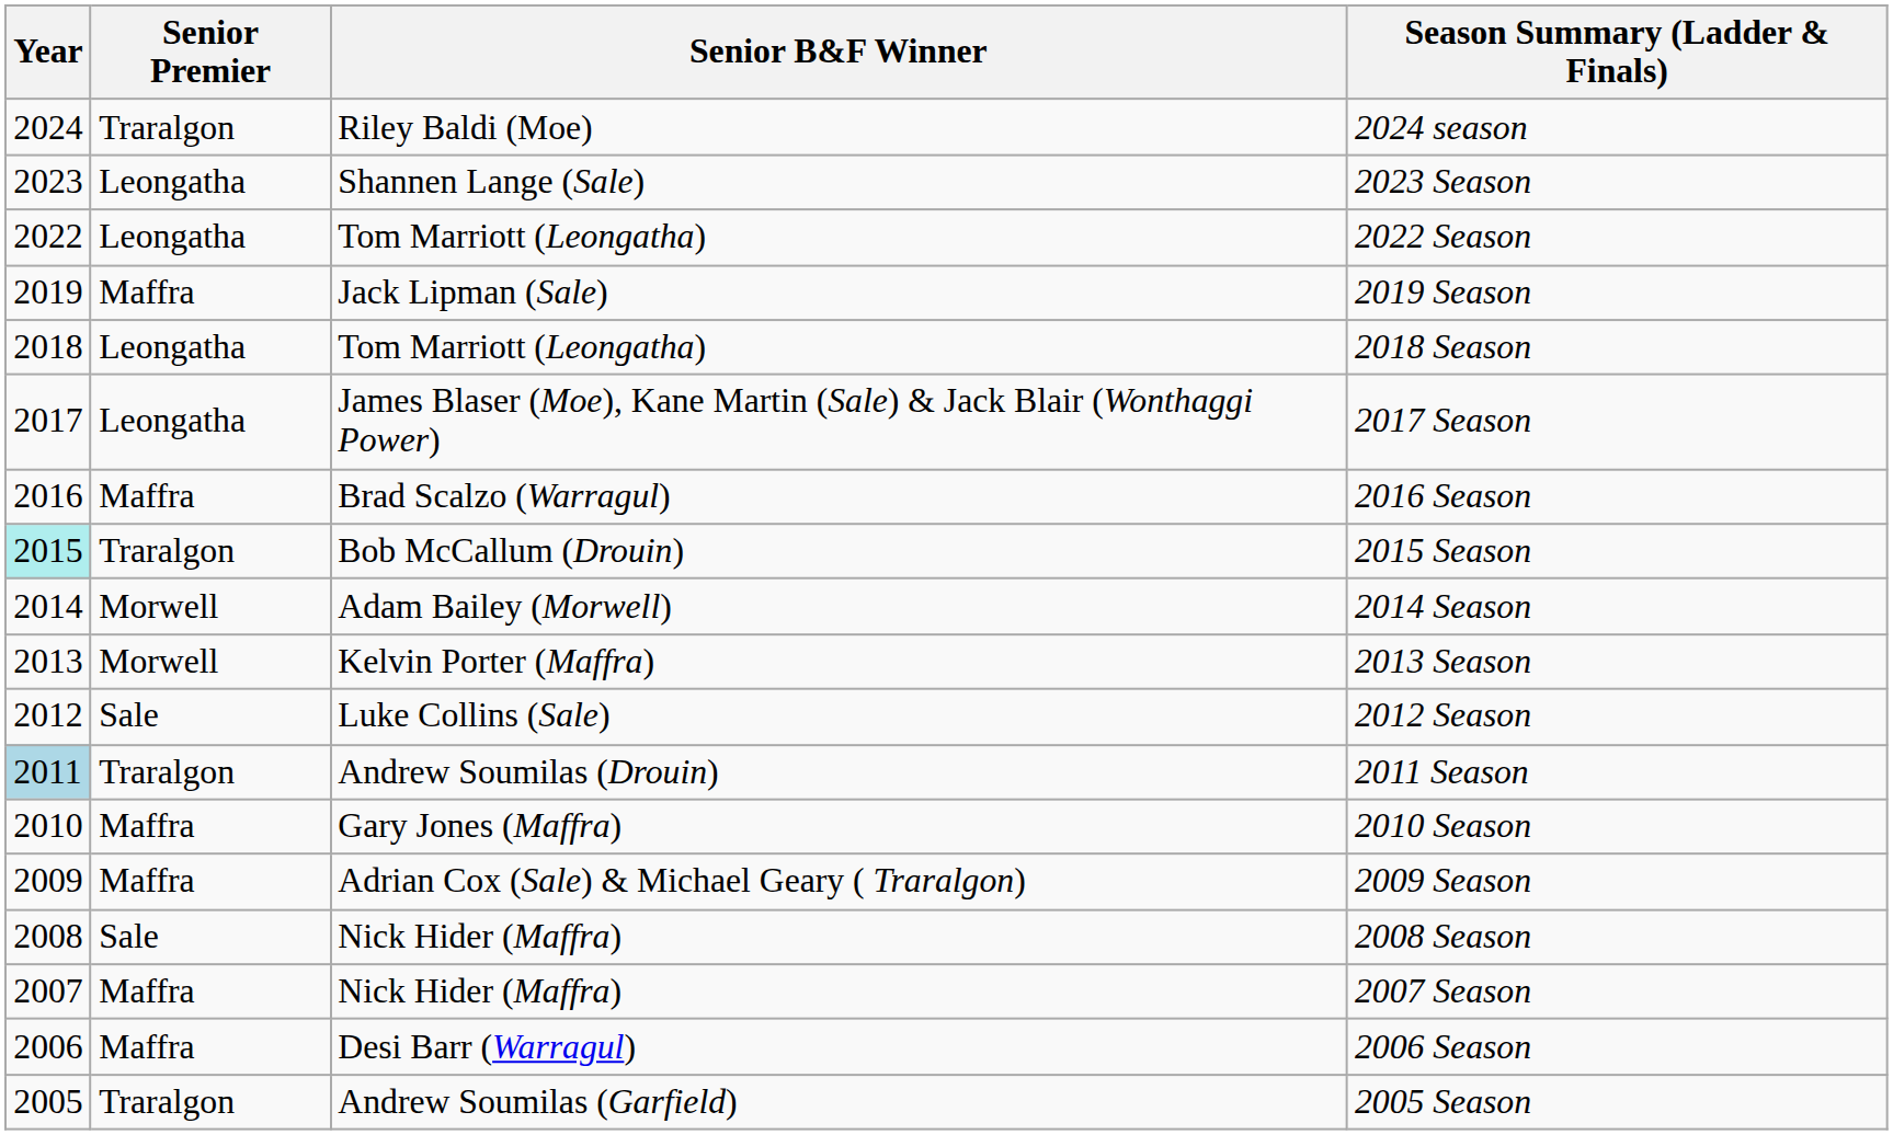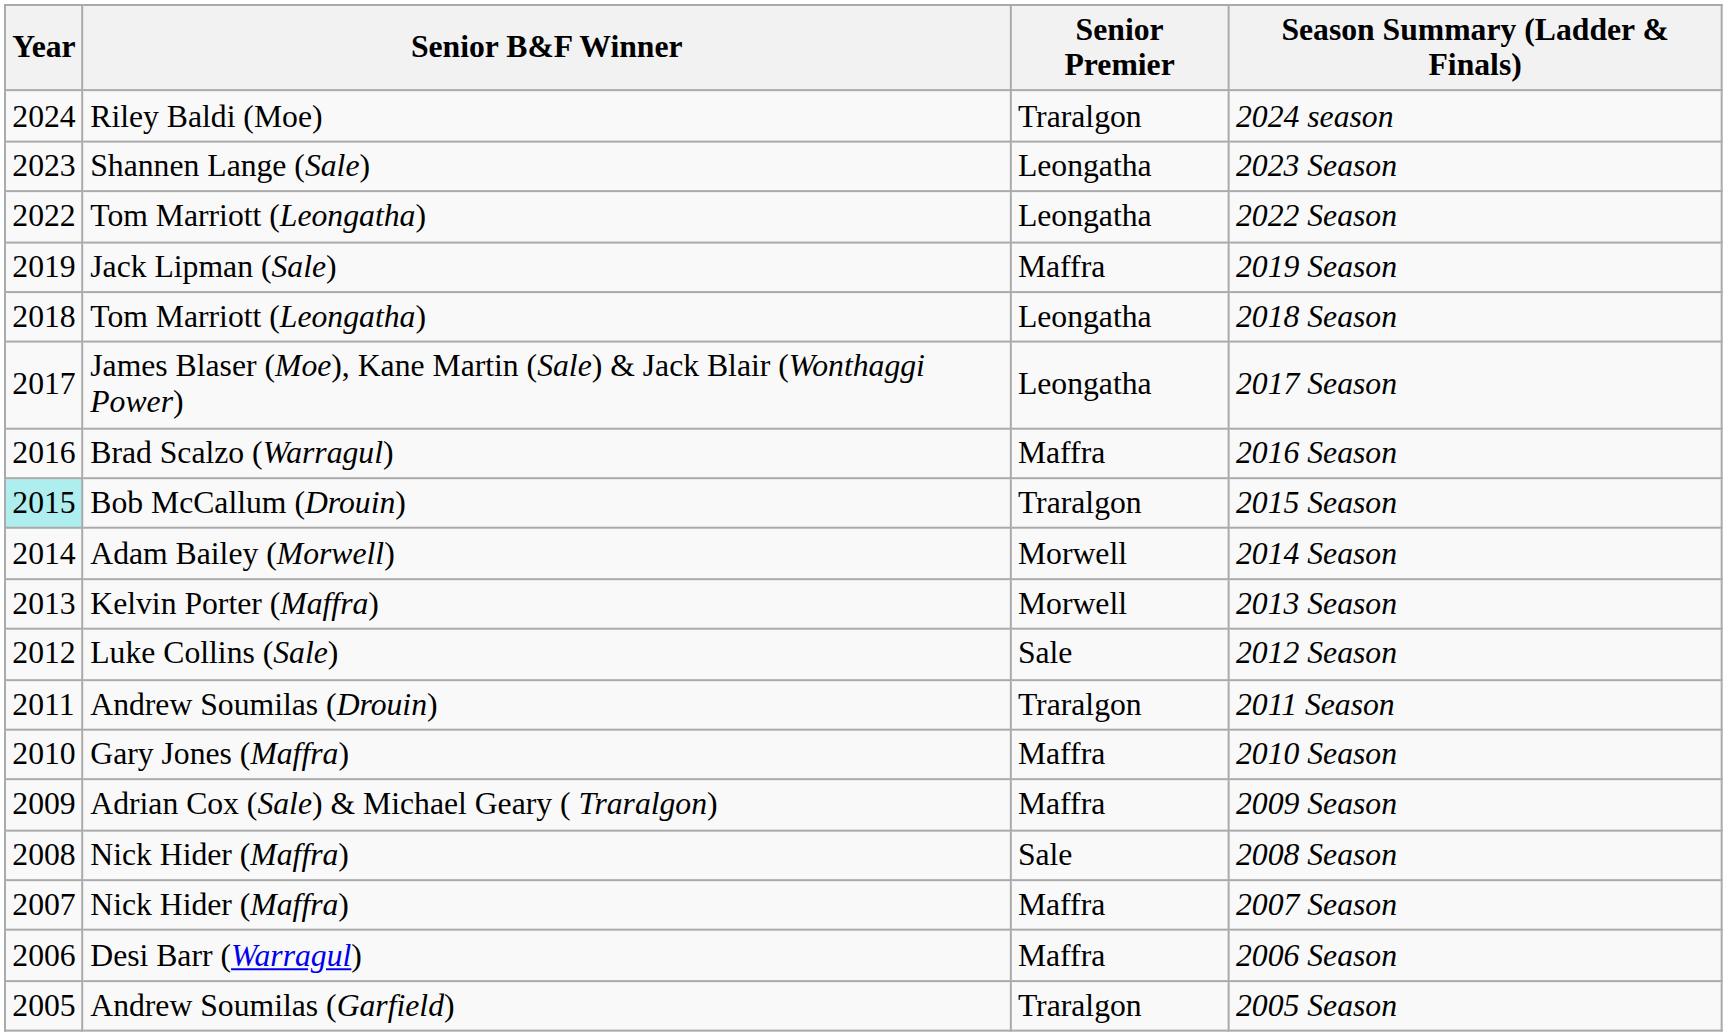 <table class="wikitable">
 <tr>
 <th>Year</th>
+<th>Senior B&F Winner</th>
 <th>Senior Premier</th>
-<th>Senior B&F Winner</th>
 <th>Season Summary (Ladder & Finals)</th>
 </tr>
 <tr>
 <td>2024</td>
+<td>Riley Baldi (Moe)</td>
 <td>Traralgon</td>
-<td>Riley Baldi (Moe)</td>
 <td><em>2024 season</em></td>
 </tr>
 <tr>
 <td>2023</td>
+<td>Shannen Lange (<em>Sale</em>)</td>
 <td>Leongatha</td>
-<td>Shannen Lange (<em>Sale</em>)</td>
 <td><em>2023 Season</em></td>
 </tr>
 <tr>
 <td>2022</td>
+<td>Tom Marriott (<em>Leongatha</em>)</td>
 <td>Leongatha</td>
-<td>Tom Marriott (<em>Leongatha</em>)</td>
 <td><em>2022 Season</em></td>
 </tr>
 <tr>
 <td>2019</td>
+<td>Jack Lipman (<em>Sale</em>)</td>
 <td>Maffra</td>
-<td>Jack Lipman (<em>Sale</em>)</td>
 <td><em>2019 Season</em></td>
 </tr>
 <tr>
 <td>2018</td>
+<td>Tom Marriott (<em>Leongatha</em>)</td>
 <td>Leongatha</td>
-<td>Tom Marriott (<em>Leongatha</em>)</td>
 <td><em>2018 Season</em></td>
 </tr>
 <tr>
 <td>2017</td>
+<td>James Blaser (<em>Moe</em>), Kane Martin (<em>Sale</em>) & Jack Blair (<em>Wonthaggi Power</em>)</td>
 <td>Leongatha</td>
-<td>James Blaser (<em>Moe</em>), Kane Martin (<em>Sale</em>) & Jack Blair (<em>Wonthaggi Power</em>)</td>
 <td><em>2017 Season</em></td>
 </tr>
 <tr>
 <td>2016</td>
+<td>Brad Scalzo (<em>Warragul</em>)</td>
 <td>Maffra</td>
-<td>Brad Scalzo (<em>Warragul</em>)</td>
 <td><em>2016 Season</em></td>
 </tr>
 <tr>
 <td style="background: paleturquoise;">2015</td>
+<td>Bob McCallum (<em>Drouin</em>)</td>
 <td>Traralgon</td>
-<td>Bob McCallum (<em>Drouin</em>)</td>
 <td><em>2015 Season</em></td>
 </tr>
 <tr>
 <td>2014</td>
+<td>Adam Bailey (<em>Morwell</em>)</td>
 <td>Morwell</td>
-<td>Adam Bailey (<em>Morwell</em>)</td>
 <td><em>2014 Season</em></td>
 </tr>
 <tr>
 <td>2013</td>
+<td>Kelvin Porter (<em>Maffra</em>)</td>
 <td>Morwell</td>
-<td>Kelvin Porter (<em>Maffra</em>)</td>
 <td><em>2013 Season</em></td>
 </tr>
 <tr>
 <td>2012</td>
+<td>Luke Collins (<em>Sale</em>)</td>
 <td>Sale</td>
-<td>Luke Collins (<em>Sale</em>)</td>
 <td><em>2012 Season</em></td>
 </tr>
 <tr>
-<td style="background: lightblue;">2011</td>
+<td>2011</td>
+<td>Andrew Soumilas (<em>Drouin</em>)</td>
 <td>Traralgon</td>
-<td>Andrew Soumilas (<em>Drouin</em>)</td>
 <td><em>2011 Season</em></td>
 </tr>
 <tr>
 <td>2010</td>
+<td>Gary Jones (<em>Maffra</em>)</td>
 <td>Maffra</td>
-<td>Gary Jones (<em>Maffra</em>)</td>
 <td><em>2010 Season</em></td>
 </tr>
 <tr>
 <td>2009</td>
+<td>Adrian Cox (<em>Sale</em>) & Michael Geary ( <em>Traralgon</em>)</td>
 <td>Maffra</td>
-<td>Adrian Cox (<em>Sale</em>) & Michael Geary ( <em>Traralgon</em>)</td>
 <td><em>2009 Season</em></td>
 </tr>
 <tr>
 <td>2008</td>
+<td>Nick Hider (<em>Maffra</em>)</td>
 <td>Sale</td>
-<td>Nick Hider (<em>Maffra</em>)</td>
 <td><em>2008 Season</em></td>
 </tr>
 <tr>
 <td>2007</td>
+<td>Nick Hider (<em>Maffra</em>)</td>
 <td>Maffra</td>
-<td>Nick Hider (<em>Maffra</em>)</td>
 <td><em>2007 Season</em></td>
 </tr>
 <tr>
 <td>2006</td>
+<td>Desi Barr (<em><a href='#'>Warragul</a></em>)</td>
 <td>Maffra</td>
-<td>Desi Barr (<em><a href='#'>Warragul</a></em>)</td>
 <td><em>2006 Season</em></td>
 </tr>
 <tr>
 <td>2005</td>
+<td>Andrew Soumilas (<em>Garfield</em>)</td>
 <td>Traralgon</td>
-<td>Andrew Soumilas (<em>Garfield</em>)</td>
 <td><em>2005 Season</em></td>
 </tr>
 </table>
